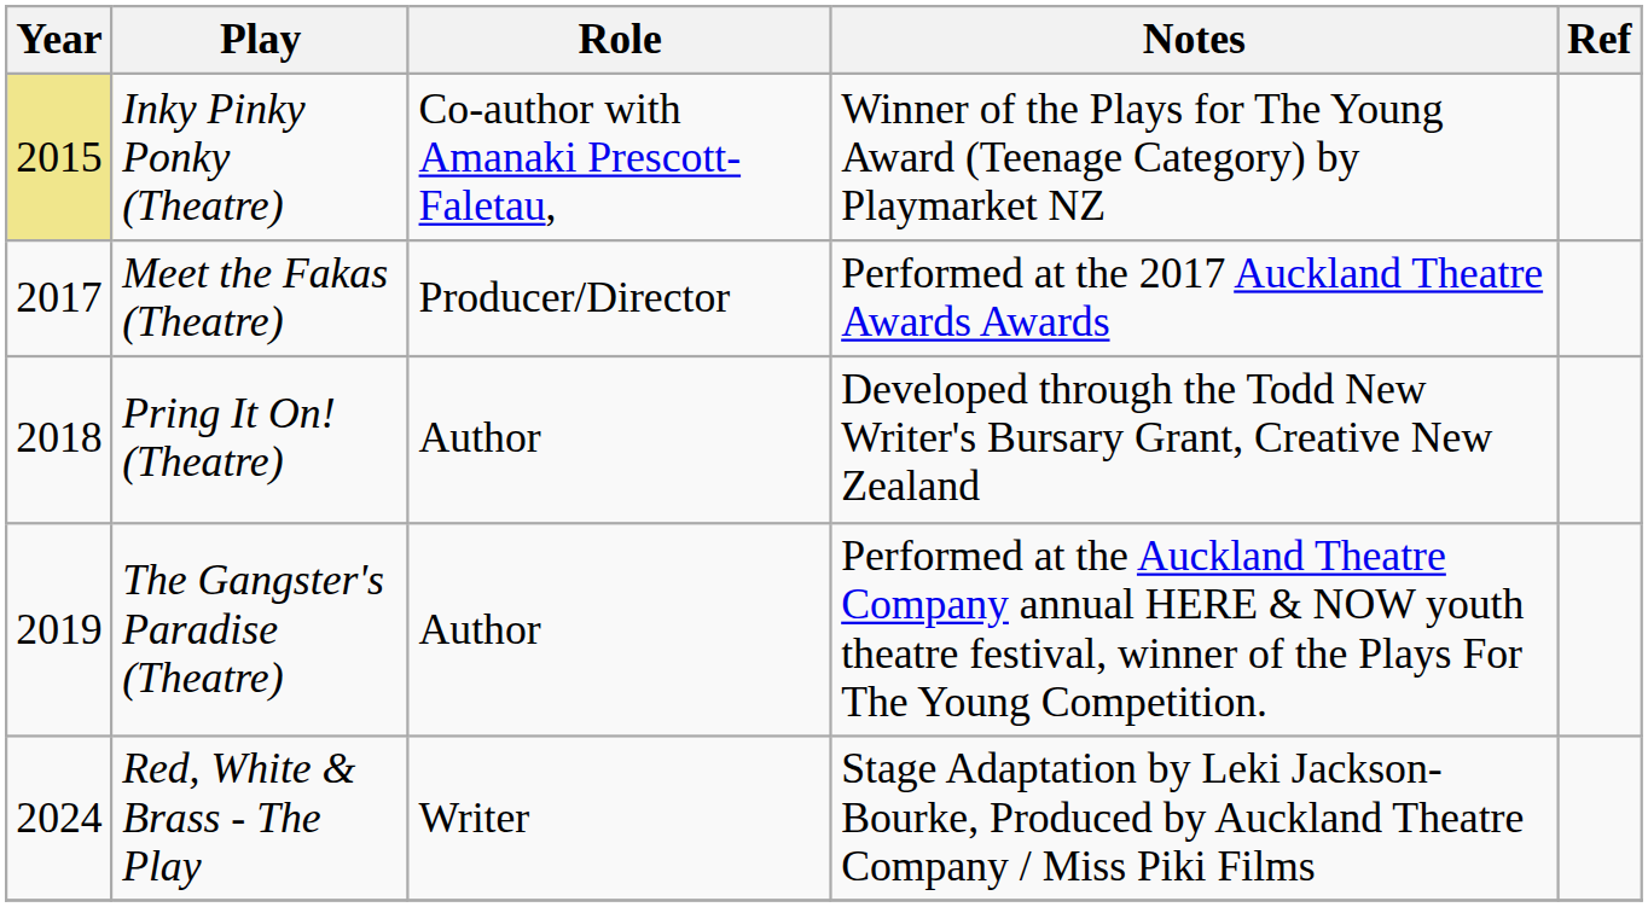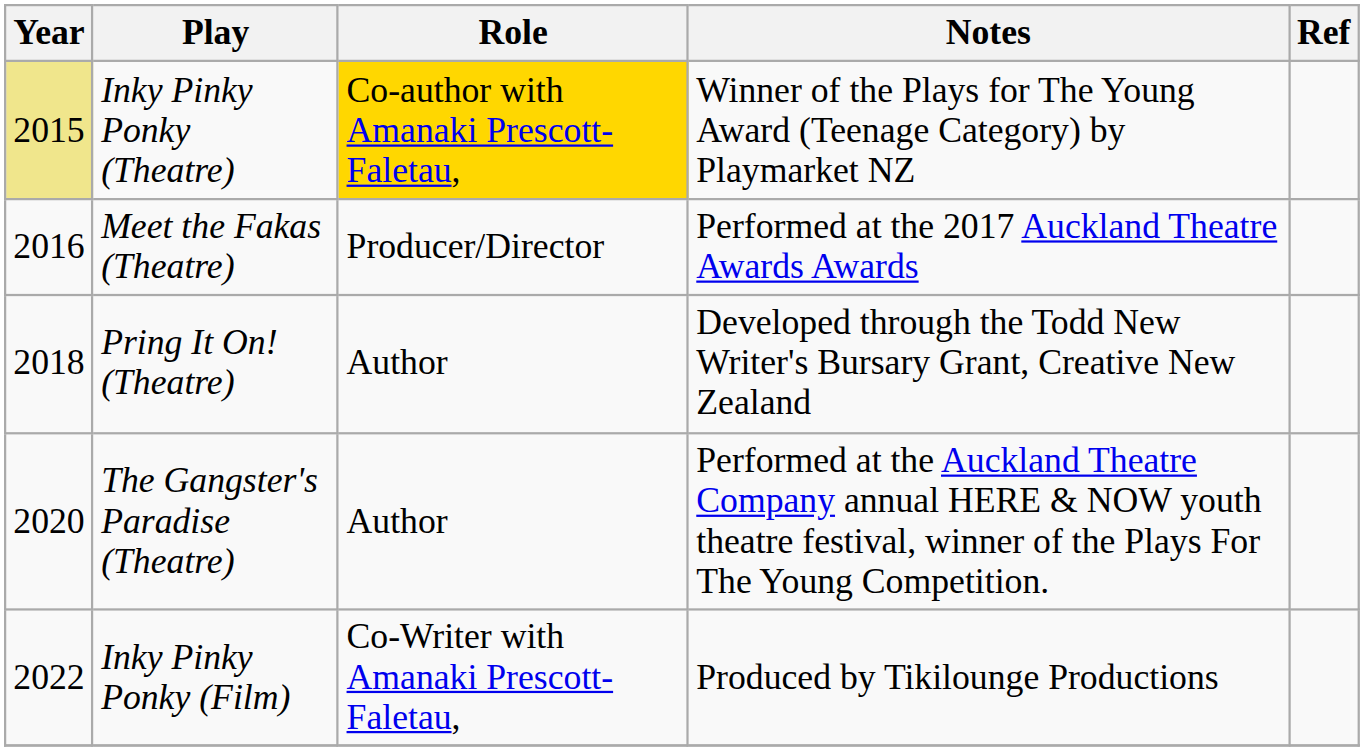 <table class="wikitable">
 <tr>
 <th>Year</th>
 <th>Play</th>
 <th>Role</th>
 <th>Notes</th>
 <th>Ref</th>
 </tr>
 <tr>
 <td style="background: khaki;">2015</td>
 <td><em>Inky Pinky Ponky (Theatre)</em></td>
-<td>Co-author with <a href='#'>Amanaki Prescott-Faletau</a>,</td>
+<td style="background: gold;">Co-author with <a href='#'>Amanaki Prescott-Faletau</a>,</td>
 <td>Winner of the Plays for The Young Award (Teenage Category) by Playmarket NZ</td>
 <td></td>
 </tr>
 <tr>
-<td>2017</td>
+<td>2016</td>
 <td><em>Meet the Fakas (Theatre)</em></td>
 <td>Producer/Director</td>
 <td>Performed at the 2017 <a href='#'>Auckland Theatre Awards Awards</a></td>
 <td></td>
 </tr>
 <tr>
 <td>2018</td>
 <td><em>Pring It On! (Theatre)</em></td>
 <td>Author</td>
 <td>Developed through the Todd New Writer's Bursary Grant, Creative New Zealand</td>
 <td></td>
 </tr>
 <tr>
-<td>2019</td>
+<td>2020</td>
 <td><em>The Gangster's Paradise (Theatre)</em></td>
 <td>Author</td>
 <td>Performed at the <a href='#'>Auckland Theatre Company</a> annual HERE & NOW youth theatre festival, winner of the Plays For The Young Competition.</td>
 <td></td>
 </tr>
 <tr>
-<td>2024</td>
-<td><em>Red, White & Brass - The Play</em></td>
-<td>Writer</td>
-<td>Stage Adaptation by Leki Jackson-Bourke, Produced by Auckland Theatre Company / Miss Piki Films</td>
+<td>2022</td>
+<td><em>Inky Pinky Ponky (Film)</em></td>
+<td>Co-Writer with <a href='#'>Amanaki Prescott-Faletau</a>,</td>
+<td>Produced by Tikilounge Productions</td>
 <td></td>
 </tr>
 <tr>
 </tr>
 </table>
